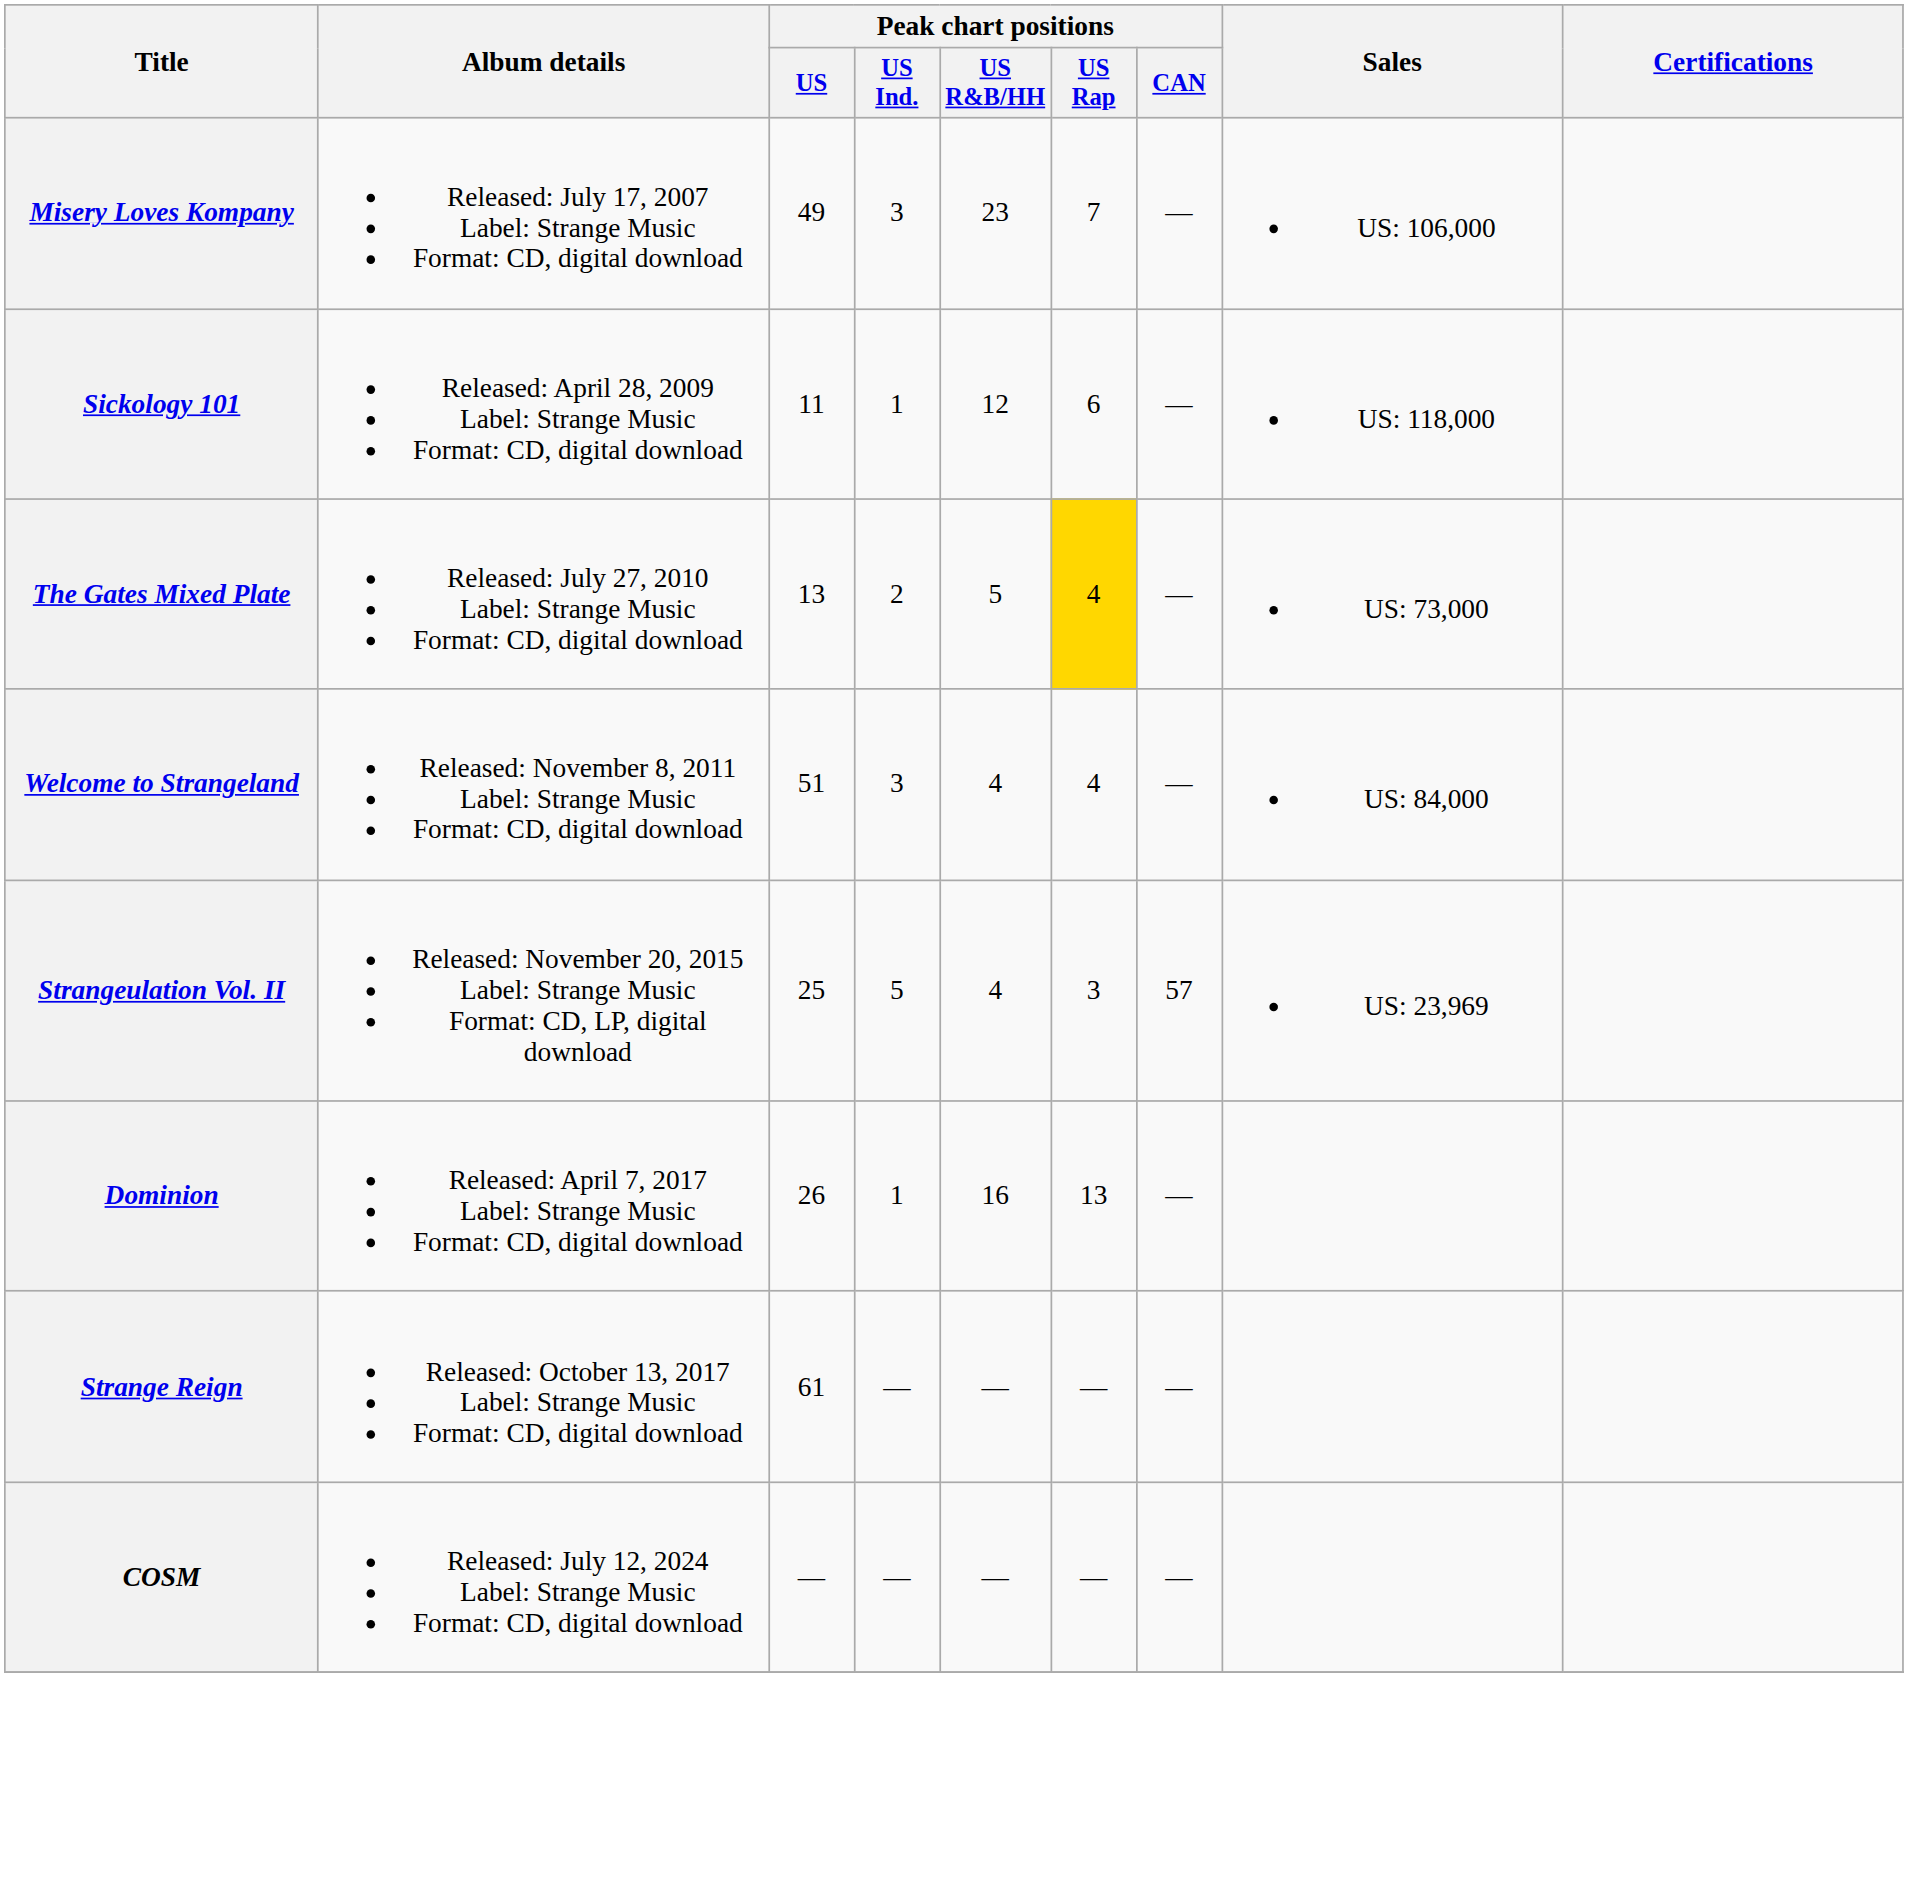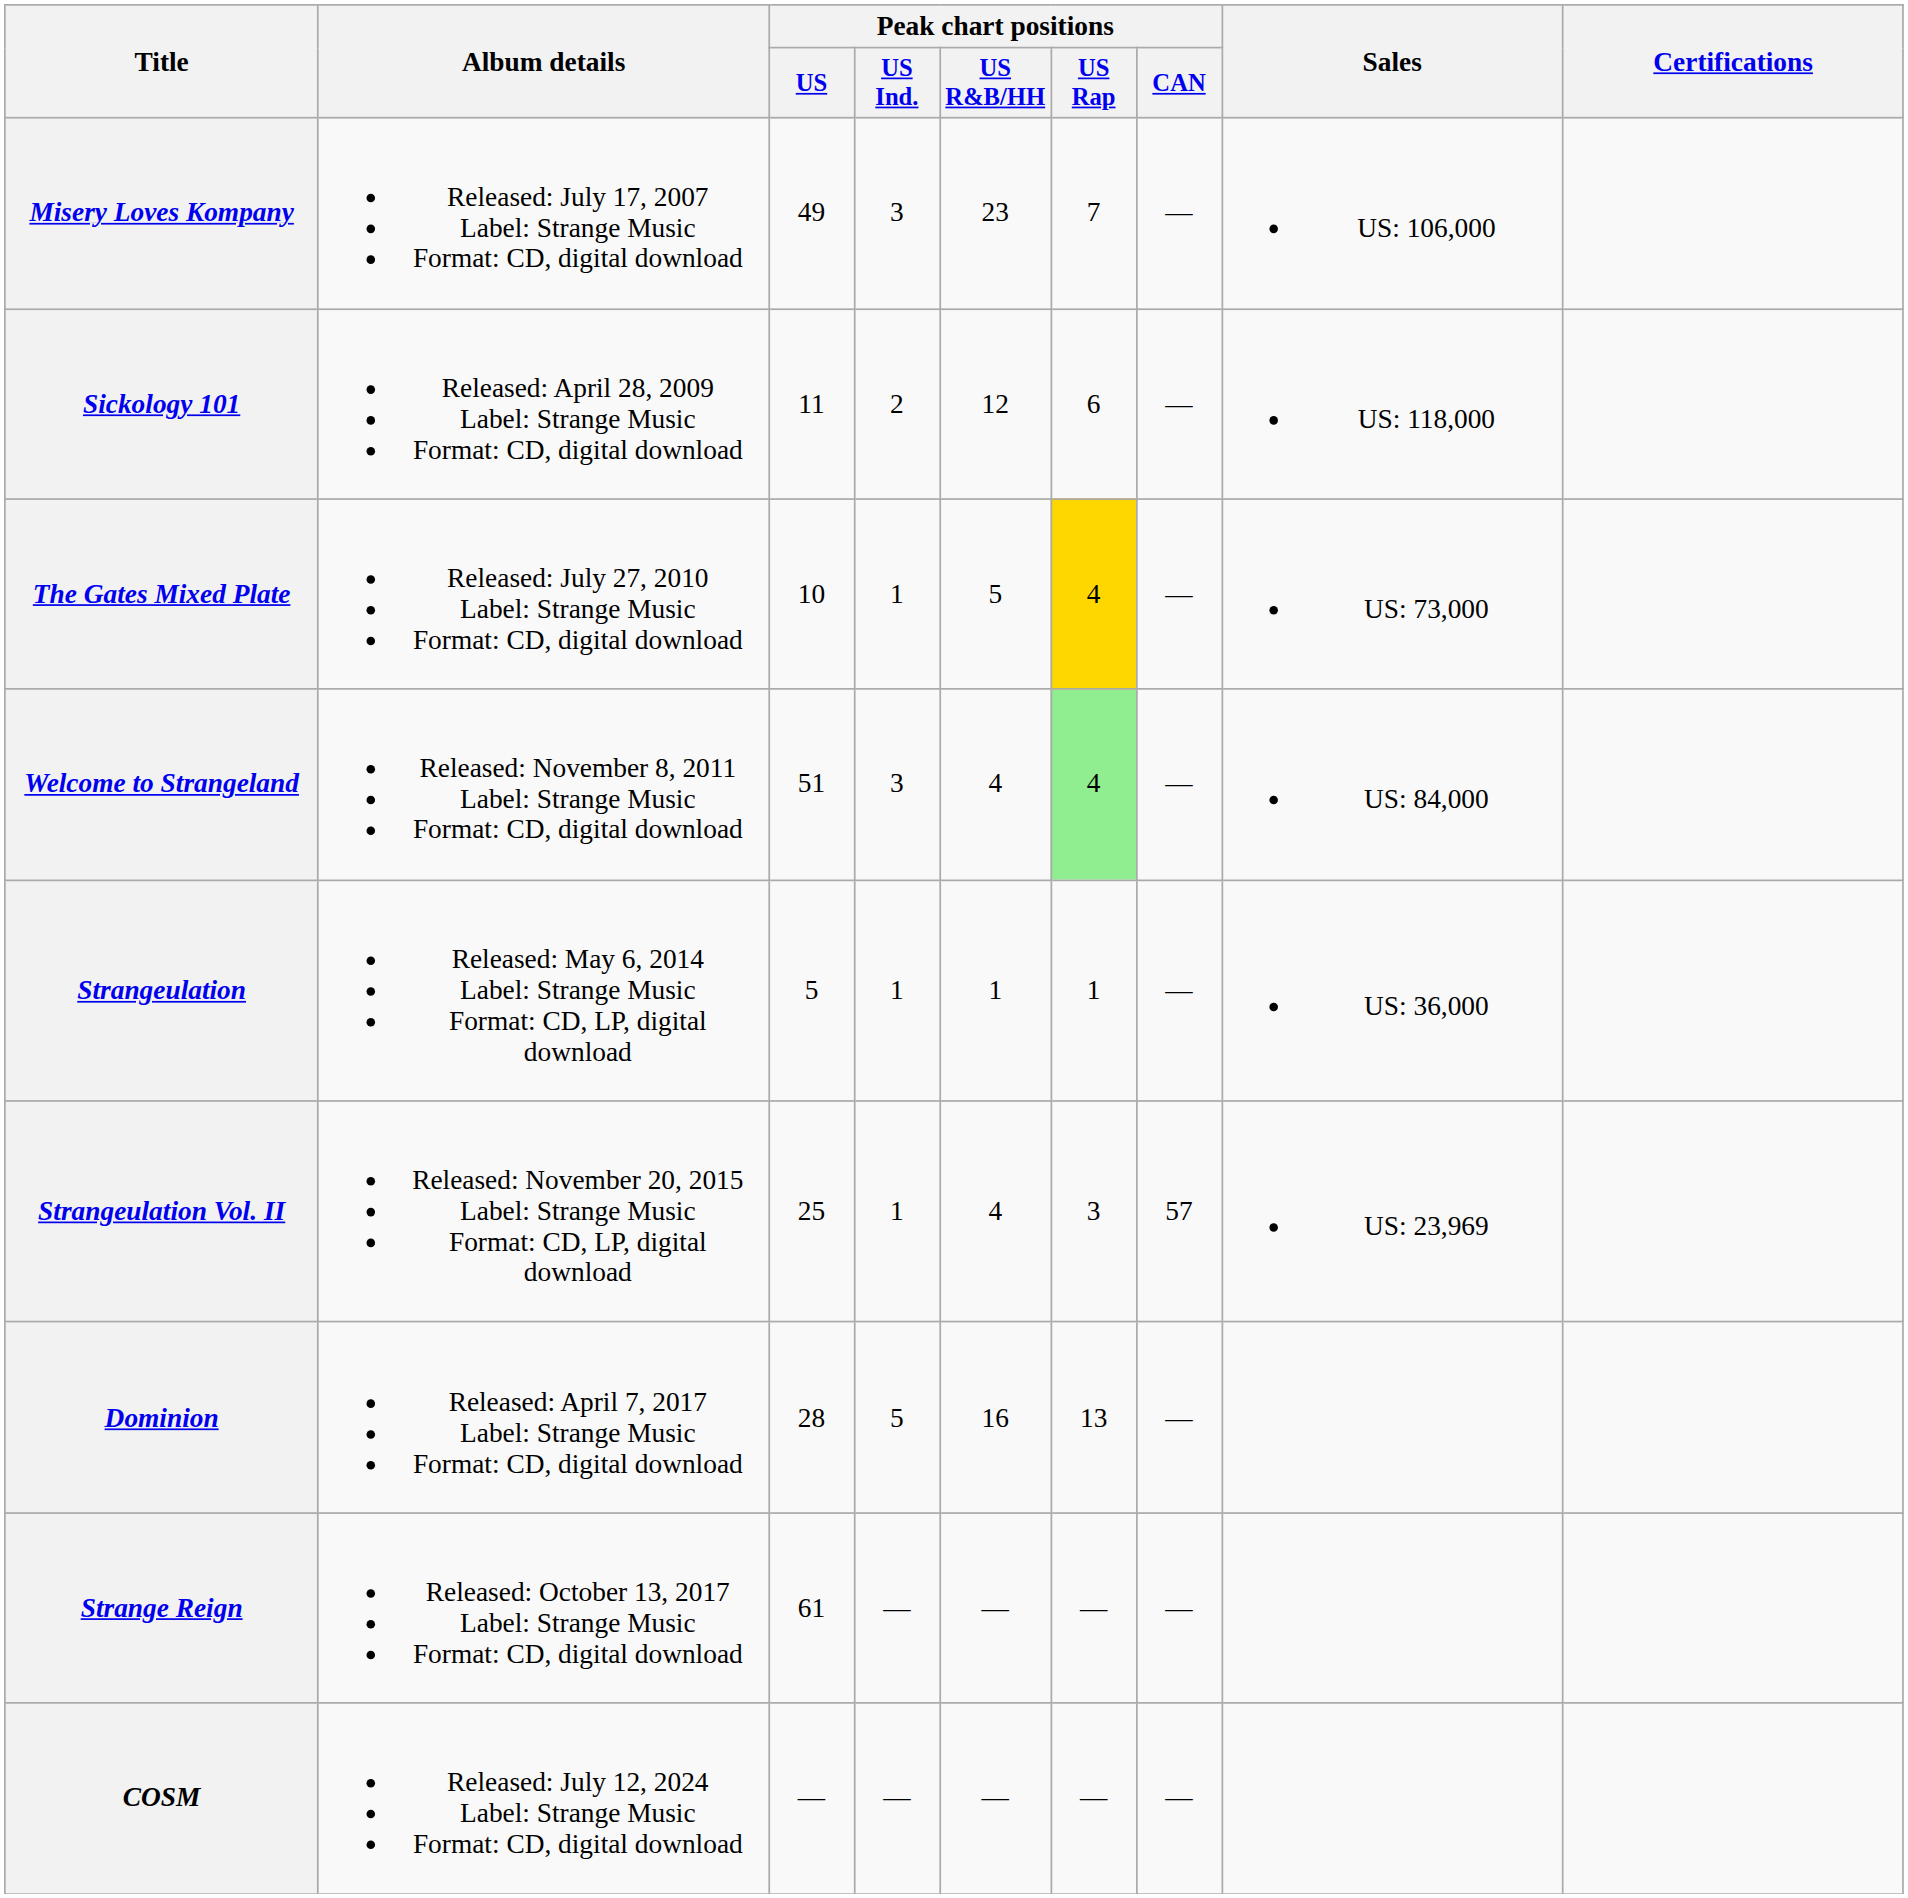 <table class="wikitable plainrowheaders" style="text-align:center;">
 <tr>
 <th scope="col" rowspan="2" style="width:11em;">Title</th>
 <th scope="col" rowspan="2" style="width:16em;">Album details</th>
 <th scope="col" colspan="5">Peak chart positions</th>
 <th scope="col" rowspan="2" style="width:12em;">Sales</th>
 <th scope="col" rowspan="2" style="width:12em;"><a href='#'>Certifications</a></th>
 </tr>
 <tr>
 <th style="width:3em;font-size:90%;"><a href='#'>US</a><br></th>
 <th style="width:3em;font-size:90%;"><a href='#'>US<br>Ind.</a><br></th>
 <th style="width:3em;font-size:90%;"><a href='#'>US<br>R&B/HH</a><br></th>
 <th style="width:3em;font-size:90%;"><a href='#'>US<br>Rap</a><br></th>
 <th style="width:3em;font-size:90%;"><a href='#'>CAN</a><br></th>
 </tr>
 <tr>
 <th scope="row"><em><a href='#'>Misery Loves Kompany</a></em></th>
 <td><br><ul><li>Released: July 17, 2007</li><li>Label: Strange Music</li><li>Format: CD, digital download</li></ul></td>
 <td>49</td>
 <td>3</td>
 <td>23</td>
 <td>7</td>
 <td>—</td>
 <td><br><ul><li>US: 106,000</li></ul></td>
 <td></td>
 </tr>
 <tr>
 <th scope="row"><em><a href='#'>Sickology 101</a></em></th>
 <td><br><ul><li>Released: April 28, 2009</li><li>Label: Strange Music</li><li>Format: CD, digital download</li></ul></td>
 <td>11</td>
-<td>1</td>
+<td>2</td>
 <td>12</td>
 <td>6</td>
 <td>—</td>
 <td><br><ul><li>US: 118,000</li></ul></td>
 <td></td>
 </tr>
 <tr>
 <th scope="row"><em><a href='#'>The Gates Mixed Plate</a></em></th>
 <td><br><ul><li>Released: July 27, 2010</li><li>Label: Strange Music</li><li>Format: CD, digital download</li></ul></td>
-<td>13</td>
-<td>2</td>
+<td>10</td>
+<td>1</td>
 <td>5</td>
 <td style="background: gold;">4</td>
 <td>—</td>
 <td><br><ul><li>US: 73,000</li></ul></td>
 <td></td>
 </tr>
 <tr>
 <th scope="row"><em><a href='#'>Welcome to Strangeland</a></em></th>
 <td><br><ul><li>Released: November 8, 2011</li><li>Label: Strange Music</li><li>Format: CD, digital download</li></ul></td>
 <td>51</td>
 <td>3</td>
 <td>4</td>
-<td>4</td>
+<td style="background: lightgreen;">4</td>
 <td>—</td>
 <td><br><ul><li>US: 84,000</li></ul></td>
+<td></td>
+</tr>
+<tr>
+<th scope="row"><em><a href='#'>Strangeulation</a></em></th>
+<td><br><ul><li>Released: May 6, 2014</li><li>Label: Strange Music</li><li>Format: CD, LP, digital download</li></ul></td>
+<td>5</td>
+<td>1</td>
+<td>1</td>
+<td>1</td>
+<td>—</td>
+<td><br><ul><li>US: 36,000</li></ul></td>
 <td></td>
 </tr>
 <tr>
 <th scope="row"><em><a href='#'>Strangeulation Vol. II</a></em></th>
 <td><br><ul><li>Released: November 20, 2015</li><li>Label: Strange Music</li><li>Format: CD, LP, digital download</li></ul></td>
 <td>25</td>
-<td>5</td>
+<td>1</td>
 <td>4</td>
 <td>3</td>
 <td>57</td>
 <td><br><ul><li>US: 23,969</li></ul></td>
 <td></td>
 </tr>
 <tr>
 <th scope="row"><em><a href='#'>Dominion</a></em></th>
 <td><br><ul><li>Released: April 7, 2017</li><li>Label: Strange Music</li><li>Format: CD, digital download</li></ul></td>
-<td>26</td>
-<td>1</td>
+<td>28</td>
+<td>5</td>
 <td>16</td>
 <td>13</td>
 <td>—</td>
 <td></td>
 <td></td>
 </tr>
 <tr>
 <th scope="row"><em><a href='#'>Strange Reign</a></em></th>
 <td><br><ul><li>Released: October 13, 2017</li><li>Label: Strange Music</li><li>Format: CD, digital download</li></ul></td>
 <td>61</td>
 <td>—</td>
 <td>—</td>
 <td>—</td>
 <td>—</td>
 <td></td>
 <td></td>
 </tr>
 <tr>
 <th scope="row"><em>COSM</em></th>
 <td><br><ul><li>Released: July 12, 2024</li><li>Label: Strange Music</li><li>Format: CD, digital download</li></ul></td>
 <td>—</td>
 <td>—</td>
 <td>—</td>
 <td>—</td>
 <td>—</td>
 <td></td>
 <td></td>
 </tr>
 <tr>
 </tr>
 </table>
